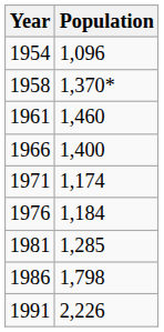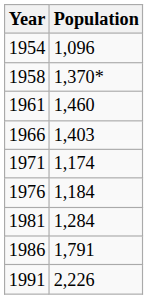 <table class="wikitable">
 <tr>
 <th>Year</th>
 <th>Population</th>
 </tr>
 <tr>
 <td>1954</td>
 <td>1,096</td>
 </tr>
 <tr>
 <td>1958</td>
 <td>1,370*</td>
 </tr>
 <tr>
 <td>1961</td>
 <td>1,460</td>
 </tr>
 <tr>
 <td>1966</td>
-<td>1,400</td>
+<td>1,403</td>
 </tr>
 <tr>
 <td>1971</td>
 <td>1,174</td>
 </tr>
 <tr>
 <td>1976</td>
 <td>1,184</td>
 </tr>
 <tr>
 <td>1981</td>
-<td>1,285</td>
+<td>1,284</td>
 </tr>
 <tr>
 <td>1986</td>
-<td>1,798</td>
+<td>1,791</td>
 </tr>
 <tr>
 <td>1991</td>
 <td>2,226</td>
 </tr>
 </table>
